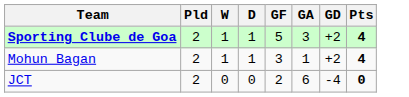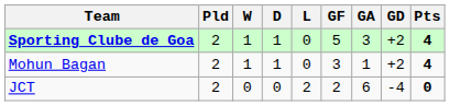 <table class="wikitable" style="text-align: center;">
 <tr>
 <th width=165>Team</th>
 <th width=20>Pld</th>
 <th width=20>W</th>
 <th width=20>D</th>
+<th width=20>L</th>
 <th width=20>GF</th>
 <th width=20>GA</th>
 <th width=20>GD</th>
 <th width=20>Pts</th>
 </tr>
 <tr bgcolor="#ccffcc">
 <td align=left><strong><a href='#'>Sporting Clube de Goa</a></strong></td>
 <td>2</td>
 <td>1</td>
 <td>1</td>
+<td>0</td>
 <td>5</td>
 <td>3</td>
 <td>+2</td>
 <td><strong>4</strong></td>
 </tr>
 <tr>
 <td align=left><a href='#'>Mohun Bagan</a></td>
 <td>2</td>
 <td>1</td>
 <td>1</td>
+<td>0</td>
 <td>3</td>
 <td>1</td>
 <td>+2</td>
 <td><strong>4</strong></td>
 </tr>
 <tr>
 <td align=left><a href='#'>JCT</a></td>
 <td>2</td>
 <td>0</td>
 <td>0</td>
 <td>2</td>
+<td>2</td>
 <td>6</td>
 <td>-4</td>
 <td><strong>0</strong></td>
 </tr>
 </table>
